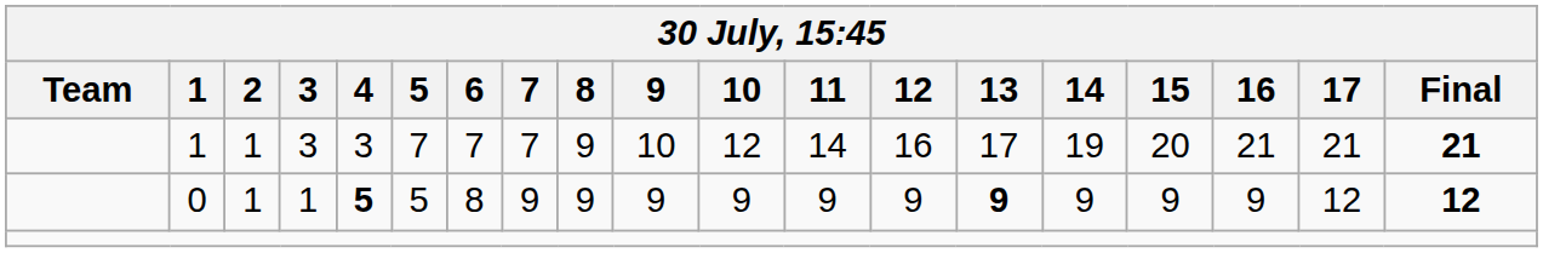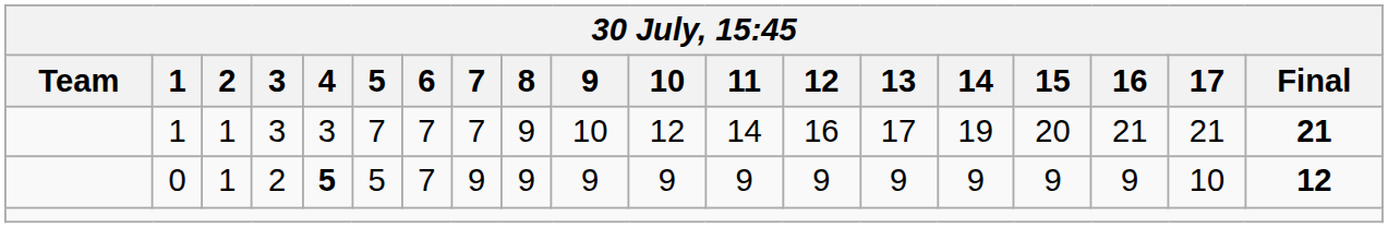 <table class=wikitable style="text-align:center; width: 55%">
 <tr>
 <th colspan=20><em>30 July, 15:45</em></th>
 </tr>
 <tr>
 <th>Team</th>
 <th>1</th>
 <th>2</th>
 <th>3</th>
 <th>4</th>
 <th>5</th>
 <th>6</th>
 <th>7</th>
 <th>8</th>
 <th>9</th>
 <th>10</th>
 <th>11</th>
 <th>12</th>
 <th>13</th>
 <th>14</th>
 <th>15</th>
 <th>16</th>
 <th>17</th>
 <th>Final</th>
 </tr>
 <tr>
 <td align=left><strong></strong></td>
 <td>1</td>
 <td>1</td>
 <td>3</td>
 <td>3</td>
 <td>7</td>
 <td>7</td>
 <td>7</td>
 <td>9</td>
 <td>10</td>
 <td>12</td>
 <td>14</td>
 <td>16</td>
 <td>17</td>
 <td>19</td>
 <td>20</td>
 <td>21</td>
 <td>21</td>
 <td><strong>21</strong></td>
 </tr>
 <tr>
 <td align=left></td>
 <td>0</td>
 <td>1</td>
-<td>1</td>
+<td>2</td>
 <td><strong>5</strong></td>
 <td>5</td>
-<td>8</td>
+<td>7</td>
 <td>9</td>
 <td>9</td>
 <td>9</td>
 <td>9</td>
 <td>9</td>
 <td>9</td>
-<td><strong>9</strong></td>
 <td>9</td>
 <td>9</td>
 <td>9</td>
-<td>12</td>
+<td>9</td>
+<td>10</td>
 <td><strong>12</strong></td>
 </tr>
 <tr>
 <td colspan=20></td>
 </tr>
 </table>
